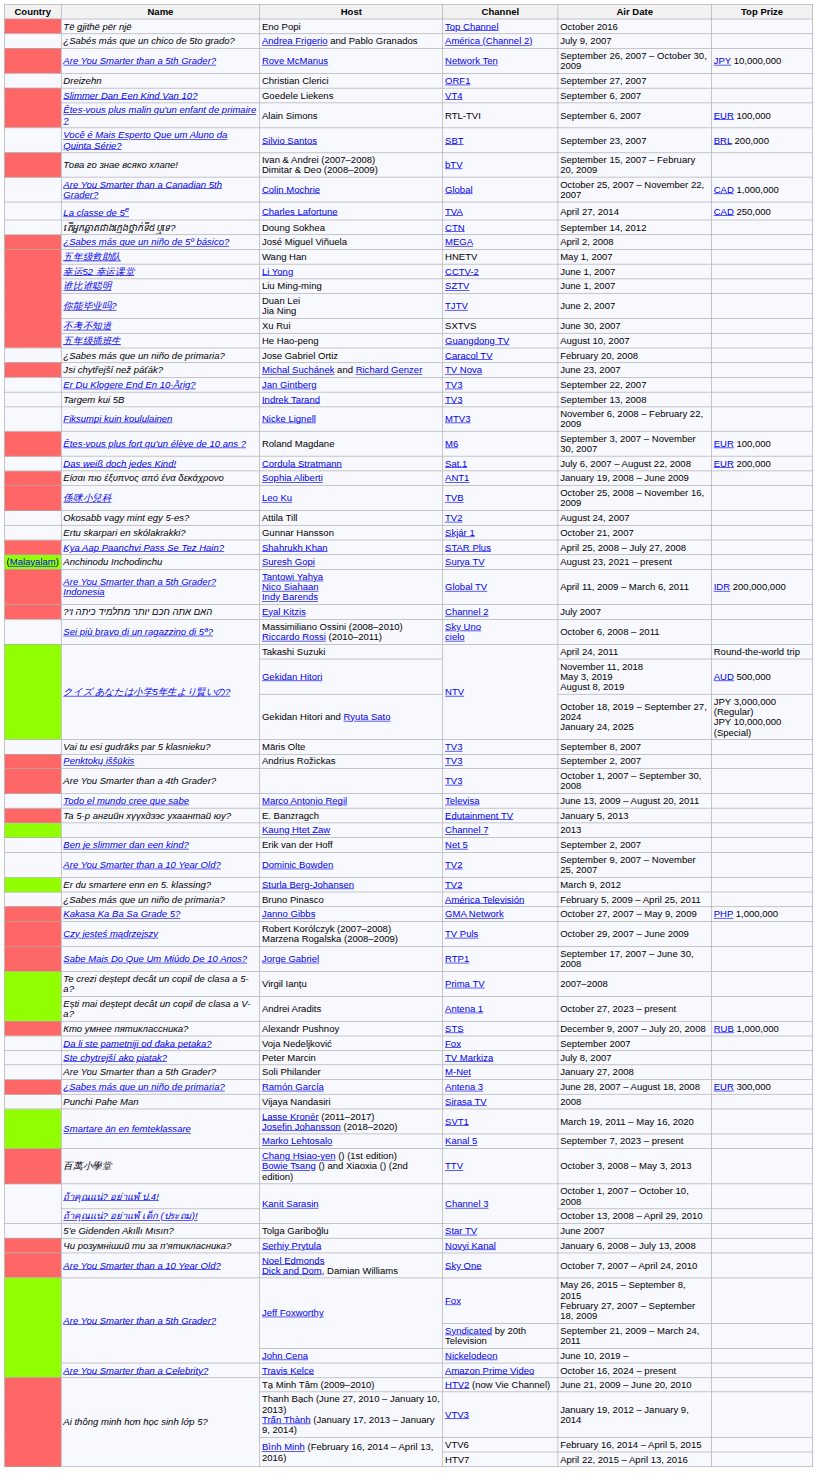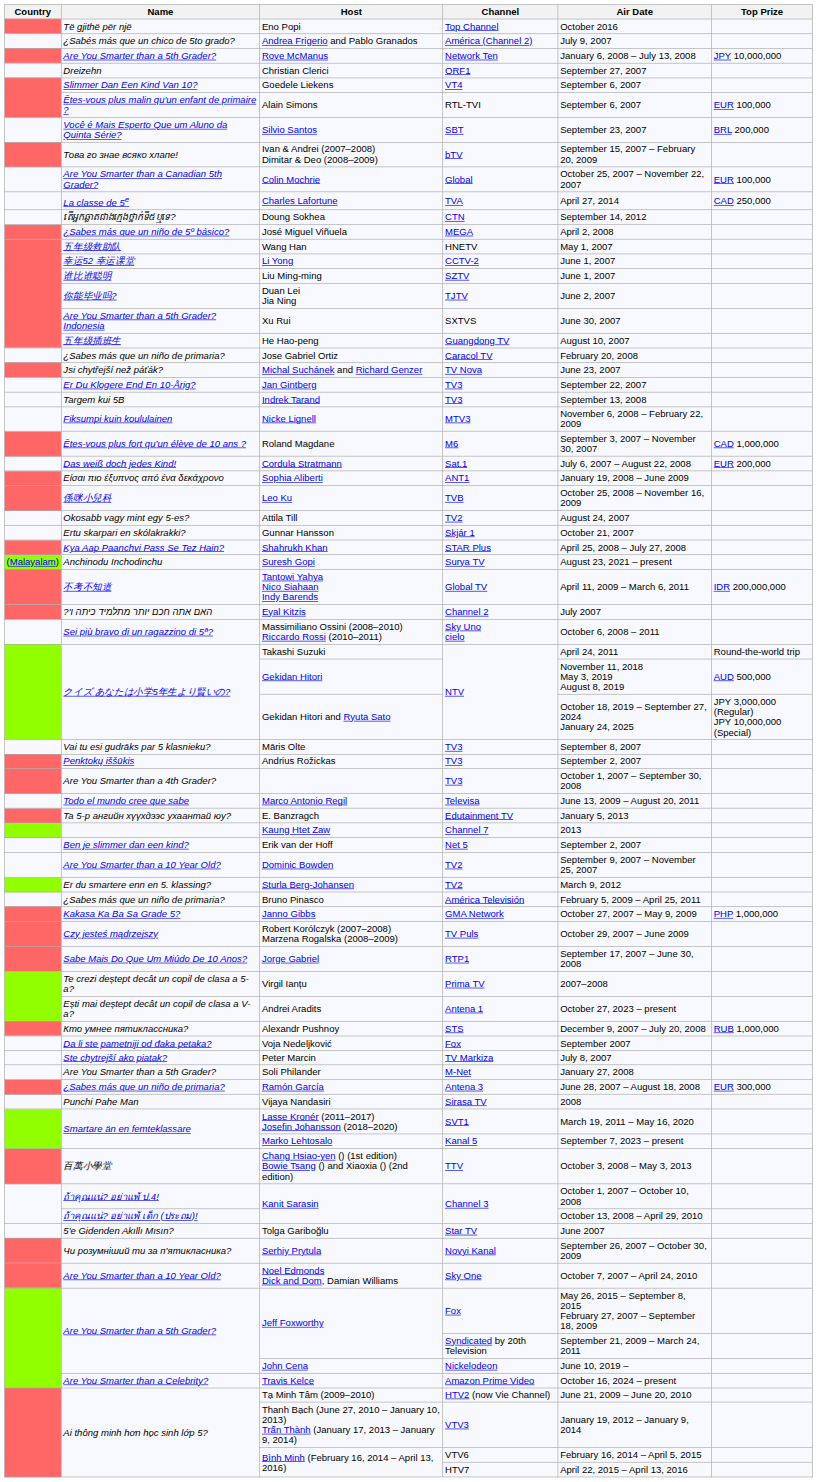 <table class="wikitable" style="text-align:left; font-size:93%; line-height:16px; background:#F8F8FF; width:100%;">
 <tr>
 <th>Country</th>
 <th>Name</th>
 <th>Host</th>
 <th>Channel</th>
 <th>Air Date</th>
 <th>Top Prize</th>
 </tr>
 <tr>
 <td style="background:#f66;"></td>
 <td><em>Të gjithë për një</em></td>
 <td>Eno Popi</td>
 <td><a href='#'>Top Channel</a></td>
 <td>October 2016</td>
 <td></td>
 </tr>
 <tr>
 <td></td>
 <td><em>¿Sabés más que un chico de 5to grado?</em></td>
 <td><a href='#'>Andrea Frigerio</a> and Pablo Granados</td>
 <td><a href='#'>América (Channel 2)</a></td>
 <td>July 9, 2007</td>
 <td></td>
 </tr>
 <tr>
 <td style="background:#f66;"></td>
 <td><em><a href='#'>Are You Smarter than a 5th Grader?</a></em></td>
 <td><a href='#'>Rove McManus</a></td>
 <td><a href='#'>Network Ten</a></td>
-<td>September 26, 2007 – October 30, 2009</td>
+<td>January 6, 2008 – July 13, 2008</td>
 <td><a href='#'>JPY</a> 10,000,000</td>
 </tr>
 <tr>
 <td></td>
 <td><em>Dreizehn</em></td>
 <td>Christian Clerici</td>
 <td><a href='#'>ORF1</a></td>
 <td>September 27, 2007</td>
 <td></td>
 </tr>
 <tr>
 <td rowspan="2" style="background:#f66;"></td>
 <td><em><a href='#'>Slimmer Dan Een Kind Van 10?</a></em></td>
 <td>Goedele Liekens</td>
 <td><a href='#'>VT4</a></td>
 <td>September 6, 2007</td>
 <td></td>
 </tr>
 <tr>
 <td><em><a href='#'>Êtes-vous plus malin qu'un enfant de primaire ?</a></em></td>
 <td>Alain Simons</td>
 <td>RTL-TVI</td>
 <td>September 6, 2007</td>
 <td><a href='#'>EUR</a> 100,000</td>
 </tr>
 <tr>
 <td></td>
 <td><em><a href='#'>Você é Mais Esperto Que um Aluno da Quinta Série?</a></em></td>
 <td><a href='#'>Silvio Santos</a></td>
 <td><a href='#'>SBT</a></td>
 <td>September 23, 2007</td>
 <td><a href='#'>BRL</a> 200,000</td>
 </tr>
 <tr>
 <td style="background:#f66;"></td>
 <td><em>Това го знае всяко хлапе!</em><br></td>
 <td>Ivan & Andrei (2007–2008)<br> Dimitar & Deo (2008–2009)</td>
 <td><a href='#'>bTV</a></td>
 <td>September 15, 2007 – February 20, 2009</td>
 <td></td>
 </tr>
 <tr>
 <td> </td>
 <td><em><a href='#'>Are You Smarter than a Canadian 5th Grader?</a></em></td>
 <td><a href='#'>Colin Mochrie</a></td>
 <td><a href='#'>Global</a></td>
 <td>October 25, 2007 – November 22, 2007</td>
-<td><a href='#'>CAD</a> 1,000,000</td>
+<td><a href='#'>EUR</a> 100,000</td>
 </tr>
 <tr>
 <td> <br> </td>
 <td><em><a href='#'>La classe de 5<sup>e</sup></a></em></td>
 <td><a href='#'>Charles Lafortune</a></td>
 <td><a href='#'>TVA</a></td>
 <td>April 27, 2014</td>
 <td><a href='#'>CAD</a> 250,000</td>
 </tr>
 <tr>
 <td></td>
 <td><em>តើអ្នកឆ្លាតជាងក្មេងថ្នាក់ទី៥ឬទេ?</em></td>
 <td>Doung Sokhea</td>
 <td><a href='#'>CTN</a></td>
 <td>September 14, 2012</td>
 <td></td>
 </tr>
 <tr>
 <td style="background:#f66;"></td>
 <td><em><a href='#'>¿Sabes más que un niño de 5º básico?</a></em></td>
 <td>José Miguel Viñuela</td>
 <td><a href='#'>MEGA</a></td>
 <td>April 2, 2008</td>
 <td></td>
 </tr>
 <tr>
 <td rowspan="6" style="background:#f66;"></td>
 <td><em><a href='#'>五年级救助队</a></em> <br></td>
 <td>Wang Han</td>
 <td>HNETV</td>
 <td>May 1, 2007</td>
 <td></td>
 </tr>
 <tr>
 <td><em><a href='#'>幸运52 幸运课堂</a></em> <br></td>
 <td><a href='#'>Li Yong</a></td>
 <td><a href='#'>CCTV-2</a></td>
 <td>June 1, 2007</td>
 <td></td>
 </tr>
 <tr>
 <td><em><a href='#'>谁比谁聪明</a></em> <br></td>
 <td>Liu Ming-ming</td>
 <td><a href='#'>SZTV</a></td>
 <td>June 1, 2007</td>
 <td></td>
 </tr>
 <tr>
 <td><em><a href='#'>你能毕业吗?</a></em> <br></td>
 <td>Duan Lei<br>Jia Ning</td>
 <td><a href='#'>TJTV</a></td>
 <td>June 2, 2007</td>
 <td></td>
 </tr>
 <tr>
-<td><em><a href='#'>不考不知道</a></em> <br></td>
+<td><em><a href='#'>Are You Smarter than a 5th Grader? Indonesia</a></em></td>
 <td>Xu Rui</td>
 <td>SXTVS</td>
 <td>June 30, 2007</td>
 <td></td>
 </tr>
 <tr>
 <td><em><a href='#'>五年级插班生</a></em> <br></td>
 <td>He Hao-peng</td>
 <td><a href='#'>Guangdong TV</a></td>
 <td>August 10, 2007</td>
 <td></td>
 </tr>
 <tr>
 <td></td>
 <td><em>¿Sabes más que un niño de primaria?</em></td>
 <td>Jose Gabriel Ortiz</td>
 <td><a href='#'>Caracol TV</a></td>
 <td>February 20, 2008</td>
 <td></td>
 </tr>
 <tr>
 <td style="background:#f66;"></td>
 <td><em>Jsi chytřejší než páťák?</em></td>
 <td><a href='#'>Michal Suchánek</a> and <a href='#'>Richard Genzer</a></td>
 <td><a href='#'>TV Nova</a></td>
 <td>June 23, 2007</td>
 <td></td>
 </tr>
 <tr>
 <td></td>
 <td><em><a href='#'>Er Du Klogere End En 10-Årig?</a></em></td>
 <td><a href='#'>Jan Gintberg</a></td>
 <td><a href='#'>TV3</a></td>
 <td>September 22, 2007</td>
 <td></td>
 </tr>
 <tr>
 <td></td>
 <td><em>Targem kui 5B</em></td>
 <td><a href='#'>Indrek Tarand</a></td>
 <td><a href='#'>TV3</a></td>
 <td>September 13, 2008</td>
 <td></td>
 </tr>
 <tr>
 <td></td>
 <td><em><a href='#'>Fiksumpi kuin koululainen</a></em></td>
 <td><a href='#'>Nicke Lignell</a></td>
 <td><a href='#'>MTV3</a></td>
 <td>November 6, 2008 – February 22, 2009</td>
 <td></td>
 </tr>
 <tr>
 <td style="background:#f66;"></td>
 <td><em><a href='#'>Êtes-vous plus fort qu’un élève de 10 ans ?</a></em></td>
 <td>Roland Magdane</td>
 <td><a href='#'>M6</a></td>
 <td>September 3, 2007 – November 30, 2007</td>
-<td><a href='#'>EUR</a> 100,000</td>
+<td><a href='#'>CAD</a> 1,000,000</td>
 </tr>
 <tr>
 <td></td>
 <td><em><a href='#'>Das weiß doch jedes Kind!</a></em></td>
 <td><a href='#'>Cordula Stratmann</a></td>
 <td><a href='#'>Sat.1</a></td>
 <td>July 6, 2007 – August 22, 2008</td>
 <td><a href='#'>EUR</a> 200,000</td>
 </tr>
 <tr>
 <td style="background:#f66;"><br></td>
 <td><em>Είσαι πιο έξυπνος από ένα δεκάχρονο</em> <br></td>
 <td><a href='#'>Sophia Aliberti</a></td>
 <td><a href='#'>ANT1</a></td>
 <td>January 19, 2008 – June 2009</td>
 <td></td>
 </tr>
 <tr>
 <td style="background:#f66;"></td>
 <td><em><a href='#'>係咪小兒科</a></em> <br></td>
 <td><a href='#'>Leo Ku</a></td>
 <td><a href='#'>TVB</a></td>
 <td>October 25, 2008 – November 16, 2009</td>
 <td></td>
 </tr>
 <tr>
 <td></td>
 <td><em>Okosabb vagy mint egy 5-es?</em></td>
 <td>Attila Till</td>
 <td><a href='#'>TV2</a></td>
 <td>August 24, 2007</td>
 <td></td>
 </tr>
 <tr>
 <td></td>
 <td><em>Ertu skarpari en skólakrakki?</em></td>
 <td>Gunnar Hansson</td>
 <td><a href='#'>Skjár 1</a></td>
 <td>October 21, 2007</td>
 <td></td>
 </tr>
 <tr>
 <td style="background:#f66;"></td>
 <td><em><a href='#'>Kya Aap Paanchvi Pass Se Tez Hain?</a></em></td>
 <td><a href='#'>Shahrukh Khan</a></td>
 <td><a href='#'>STAR Plus</a></td>
 <td>April 25, 2008 – July 27, 2008</td>
 <td></td>
 </tr>
 <tr>
 <td style="background:#92ff00;"> (<a href='#'>Malayalam</a>)</td>
 <td><em>Anchinodu Inchodinchu</em></td>
 <td><a href='#'>Suresh Gopi</a></td>
 <td><a href='#'>Surya TV</a></td>
 <td>August 23, 2021 – present</td>
 <td></td>
 </tr>
 <tr>
 <td style="background:#f66;"></td>
-<td><em><a href='#'>Are You Smarter than a 5th Grader? Indonesia</a></em></td>
+<td><em><a href='#'>不考不知道</a></em> <br></td>
 <td><a href='#'>Tantowi Yahya</a><br><a href='#'>Nico Siahaan</a><br><a href='#'>Indy Barends</a></td>
 <td><a href='#'>Global TV</a></td>
 <td>April 11, 2009 – March 6, 2011</td>
 <td><a href='#'>IDR</a> 200,000,000</td>
 </tr>
 <tr>
 <td style="background:#f66;"></td>
 <td><em>?'האם אתה חכם יותר מתלמיד כיתה ו</em><br></td>
 <td><a href='#'>Eyal Kitzis</a></td>
 <td><a href='#'>Channel 2</a></td>
 <td>July 2007</td>
 <td></td>
 </tr>
 <tr>
 <td></td>
 <td><em><a href='#'>Sei più bravo di un ragazzino di 5ª?</a></em></td>
 <td>Massimiliano Ossini (2008–2010) <br> <a href='#'>Riccardo Rossi</a> (2010–2011)</td>
 <td><a href='#'>Sky Uno</a> <br> <a href='#'>cielo</a></td>
 <td>October 6, 2008 – 2011</td>
 <td></td>
 </tr>
 <tr>
 <td rowspan="3" style="background:#92ff00;"></td>
 <td rowspan=3><em><a href='#'>クイズ あなたは小学5年生より賢いの?</a></em><br></td>
 <td>Takashi Suzuki</td>
 <td rowspan=3><a href='#'>NTV</a></td>
 <td>April 24, 2011</td>
 <td>Round-the-world trip</td>
 </tr>
 <tr>
 <td><a href='#'>Gekidan Hitori</a></td>
 <td>November 11, 2018<br>May 3, 2019<br>August 8, 2019</td>
 <td><a href='#'>AUD</a> 500,000</td>
 </tr>
 <tr>
 <td>Gekidan Hitori and <a href='#'>Ryuta Sato</a></td>
 <td>October 18, 2019 – September 27, 2024<br>January 24, 2025</td>
 <td>JPY 3,000,000 (Regular)<br>JPY 10,000,000 (Special)</td>
 </tr>
 <tr>
 <td></td>
 <td><em>Vai tu esi gudrāks par 5 klasnieku?</em></td>
 <td>Māris Olte</td>
 <td><a href='#'>TV3</a></td>
 <td>September 8, 2007</td>
 <td></td>
 </tr>
 <tr>
 <td style="background:#f66;"></td>
 <td><em><a href='#'>Penktokų iššūkis</a></em></td>
 <td>Andrius Rožickas</td>
 <td><a href='#'>TV3</a></td>
 <td>September 2, 2007</td>
 <td></td>
 </tr>
 <tr>
 <td style="background:#f66;"></td>
 <td><em>Are You Smarter than a 4th Grader?</em></td>
 <td></td>
 <td><a href='#'>TV3</a></td>
 <td>October 1, 2007 – September 30, 2008</td>
 <td></td>
 </tr>
 <tr>
 <td></td>
 <td><em><a href='#'>Todo el mundo cree que sabe</a></em></td>
 <td><a href='#'>Marco Antonio Regil</a></td>
 <td><a href='#'>Televisa</a></td>
 <td>June 13, 2009 – August 20, 2011</td>
 <td></td>
 </tr>
 <tr>
 <td style="background:#f66;"></td>
 <td><em>Ta 5-p aнгийн хүүхдээс ухаантай юу?</em></td>
 <td>E. Banzragch</td>
 <td><a href='#'>Edutainment TV</a></td>
 <td>January 5, 2013</td>
 <td></td>
 </tr>
 <tr>
 <td style="background:#92ff00;"></td>
 <td></td>
 <td><a href='#'>Kaung Htet Zaw</a></td>
 <td><a href='#'>Channel 7</a></td>
 <td>2013</td>
 <td></td>
 </tr>
 <tr>
 <td></td>
 <td><em><a href='#'>Ben je slimmer dan een kind?</a></em></td>
 <td>Erik van der Hoff</td>
 <td><a href='#'>Net 5</a></td>
 <td>September 2, 2007</td>
 <td></td>
 </tr>
 <tr>
 <td></td>
 <td><em><a href='#'>Are You Smarter than a 10 Year Old?</a></em></td>
 <td><a href='#'>Dominic Bowden</a></td>
 <td><a href='#'>TV2</a></td>
 <td>September 9, 2007 – November 25, 2007</td>
 <td></td>
 </tr>
 <tr>
 <td style="background:#92ff00;"></td>
 <td><em>Er du smartere enn en 5. klassing?</em></td>
 <td><a href='#'>Sturla Berg-Johansen</a></td>
 <td><a href='#'>TV2</a></td>
 <td>March 9, 2012</td>
 <td></td>
 </tr>
 <tr>
 <td></td>
 <td><em>¿Sabes más que un niño de primaria?</em></td>
 <td>Bruno Pinasco</td>
 <td><a href='#'>América Televisión</a></td>
 <td>February 5, 2009 – April 25, 2011</td>
 <td></td>
 </tr>
 <tr>
 <td style="background:#f66;"></td>
 <td><em><a href='#'>Kakasa Ka Ba Sa Grade 5?</a></em></td>
 <td><a href='#'>Janno Gibbs</a></td>
 <td><a href='#'>GMA Network</a></td>
 <td>October 27, 2007 – May 9, 2009</td>
 <td><a href='#'>PHP</a> 1,000,000</td>
 </tr>
 <tr>
 <td style="background:#f66;"></td>
 <td><em><a href='#'>Czy jesteś mądrzejszy </a></em></td>
 <td>Robert Korólczyk (2007–2008)<br>Marzena Rogalska (2008–2009)</td>
 <td><a href='#'>TV Puls</a></td>
 <td>October 29, 2007 – June 2009</td>
 <td></td>
 </tr>
 <tr>
 <td style="background:#f66;"></td>
 <td><em><a href='#'>Sabe Mais Do Que Um Miúdo De 10 Anos?</a></em></td>
 <td><a href='#'>Jorge Gabriel</a></td>
 <td><a href='#'>RTP1</a></td>
 <td>September 17, 2007 – June 30, 2008</td>
 <td></td>
 </tr>
 <tr>
 <td rowspan="2" style="background:#92ff00;"></td>
 <td><em>Te crezi deștept decât un copil de clasa a 5-a?</em></td>
 <td>Virgil Ianțu</td>
 <td><a href='#'>Prima TV</a></td>
 <td>2007–2008</td>
 <td></td>
 </tr>
 <tr>
 <td><em>Ești mai deștept decât un copil de clasa a V-a?</em></td>
 <td>Andrei Aradits</td>
 <td><a href='#'>Antena 1</a></td>
 <td>October 27, 2023 – present</td>
 <td></td>
 </tr>
 <tr>
 <td style="background:#f66;"></td>
 <td><em>Кто умнее пятиклассника?</em><br></td>
 <td>Alexandr Pushnoy</td>
 <td><a href='#'>STS</a></td>
 <td>December 9, 2007 – July 20, 2008</td>
 <td><a href='#'>RUB</a> 1,000,000</td>
 </tr>
 <tr>
 <td></td>
 <td><em><a href='#'>Da li ste pametniji od đaka petaka?</a></em></td>
 <td>Voja Nedeljković</td>
 <td><a href='#'>Fox</a></td>
 <td>September 2007</td>
 <td></td>
 </tr>
 <tr>
 <td></td>
 <td><em><a href='#'>Ste chytrejší ako piatak?</a></em></td>
 <td>Peter Marcin</td>
 <td><a href='#'>TV Markiza</a></td>
 <td>July 8, 2007</td>
 <td></td>
 </tr>
 <tr>
 <td></td>
 <td><em>Are You Smarter than a 5th Grader?</em></td>
 <td>Soli Philander</td>
 <td><a href='#'>M-Net</a></td>
 <td>January 27, 2008</td>
 <td></td>
 </tr>
 <tr>
 <td style="background:#f66;"></td>
 <td><em><a href='#'>¿Sabes más que un niño de primaria?</a></em></td>
 <td><a href='#'>Ramón García</a></td>
 <td><a href='#'>Antena 3</a></td>
 <td>June 28, 2007 – August 18, 2008</td>
 <td><a href='#'>EUR</a> 300,000</td>
 </tr>
 <tr>
 <td></td>
 <td><em>Punchi Pahe Man</em></td>
 <td>Vijaya Nandasiri</td>
 <td><a href='#'>Sirasa TV</a></td>
 <td>2008</td>
 <td></td>
 </tr>
 <tr>
 <td rowspan="2" style="background:#92ff00;"></td>
 <td rowspan="2"><em><a href='#'>Smartare än en femteklassare</a></em></td>
 <td><a href='#'>Lasse Kronér</a> (2011–2017)<br><a href='#'>Josefin Johansson</a> (2018–2020)</td>
 <td><a href='#'>SVT1</a></td>
 <td>March 19, 2011 – May 16, 2020</td>
 <td></td>
 </tr>
 <tr>
 <td><a href='#'>Marko Lehtosalo</a></td>
 <td><a href='#'>Kanal 5</a></td>
 <td>September 7, 2023 – present</td>
 <td></td>
 </tr>
 <tr>
 <td style="background:#f66;"></td>
 <td><em>百萬小學堂</em> <br></td>
 <td><a href='#'>Chang Hsiao-yen</a> () (1st edition)<br><a href='#'>Bowie Tsang</a> () and Xiaoxia () (2nd edition)</td>
 <td><a href='#'>TTV</a></td>
 <td>October 3, 2008 – May 3, 2013</td>
 <td></td>
 </tr>
 <tr>
 <td rowspan="2"></td>
 <td><a href='#'><em>ถ้าคุณแน่? อย่าแพ้ ป.4!</em></a><br></td>
 <td rowspan="2"><a href='#'>Kanit Sarasin</a></td>
 <td rowspan="2"><a href='#'>Channel 3</a></td>
 <td>October 1, 2007 – October 10, 2008</td>
 <td></td>
 </tr>
 <tr>
 <td><em><a href='#'>ถ้าคุณแน่? อย่าแพ้ เด็ก (ประถม)!</a></em><br></td>
 <td>October 13, 2008 – April 29, 2010</td>
 <td></td>
 </tr>
 <tr>
 <td></td>
 <td><em>5'e Gidenden Akıllı Mısın?</em></td>
 <td>Tolga Gariboğlu</td>
 <td><a href='#'>Star TV</a></td>
 <td>June 2007</td>
 <td></td>
 </tr>
 <tr>
 <td style="background:#f66;"></td>
 <td><em>Чи розумніший ти за п’ятикласника?</em> <br></td>
 <td><a href='#'>Serhiy Prytula</a></td>
 <td><a href='#'>Novyi Kanal</a></td>
-<td>January 6, 2008 – July 13, 2008</td>
+<td>September 26, 2007 – October 30, 2009</td>
 <td></td>
 </tr>
 <tr>
 <td style="background:#f66;"></td>
 <td><em><a href='#'>Are You Smarter than a 10 Year Old?</a></em></td>
 <td><a href='#'>Noel Edmonds</a> <br><a href='#'>Dick and Dom</a>, Damian Williams </td>
 <td><a href='#'>Sky One</a></td>
 <td>October 7, 2007 – April 24, 2010</td>
 <td></td>
 </tr>
 <tr>
 <td rowspan=4 style="background:#92ff00;"></td>
 <td rowspan=3><em><a href='#'>Are You Smarter than a 5th Grader?</a></em></td>
 <td rowspan=2><a href='#'>Jeff Foxworthy</a></td>
 <td><a href='#'>Fox</a></td>
 <td>May 26, 2015 – September 8, 2015<br>February 27, 2007 – September 18, 2009</td>
 <td></td>
 </tr>
 <tr>
 <td><a href='#'>Syndicated</a> by 20th Television</td>
 <td>September 21, 2009 – March 24, 2011</td>
 <td></td>
 </tr>
 <tr>
 <td><a href='#'>John Cena</a></td>
 <td><a href='#'>Nickelodeon</a></td>
 <td>June 10, 2019 – </td>
 <td></td>
 </tr>
 <tr>
 <td><em><a href='#'>Are You Smarter than a Celebrity?</a></em></td>
 <td><a href='#'>Travis Kelce</a></td>
 <td><a href='#'>Amazon Prime Video</a></td>
 <td>October 16, 2024 – present</td>
 <td></td>
 </tr>
 <tr>
 <td rowspan="4" style="background:#f66;"></td>
 <td rowspan=4><em>Ai thông minh hơn học sinh lớp 5?</em></td>
 <td>Tạ Minh Tâm (2009–2010)</td>
 <td><a href='#'>HTV2</a> (now Vie Channel)</td>
 <td>June 21, 2009 – June 20, 2010</td>
 <td></td>
 </tr>
 <tr>
 <td>Thanh Bạch (June 27, 2010 – January 10, 2013)<br><a href='#'>Trấn Thành</a> (January 17, 2013 – January 9, 2014)</td>
 <td><a href='#'>VTV3</a></td>
 <td>January 19, 2012 – January 9, 2014</td>
 <td></td>
 </tr>
 <tr>
 <td rowspan=2><a href='#'>Bình Minh</a> (February 16, 2014 – April 13, 2016)</td>
 <td>VTV6</td>
 <td>February 16, 2014 – April 5, 2015</td>
 <td></td>
 </tr>
 <tr>
 <td>HTV7</td>
 <td>April 22, 2015 – April 13, 2016</td>
 <td></td>
 </tr>
 </table>
